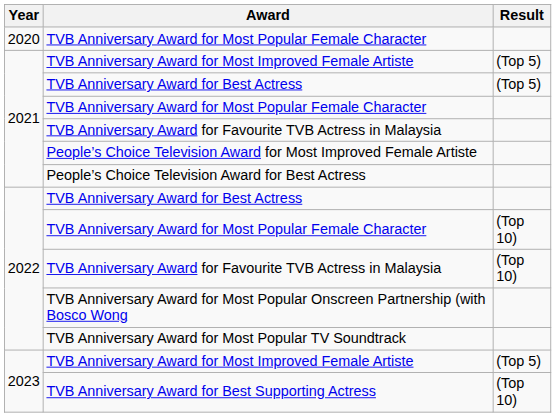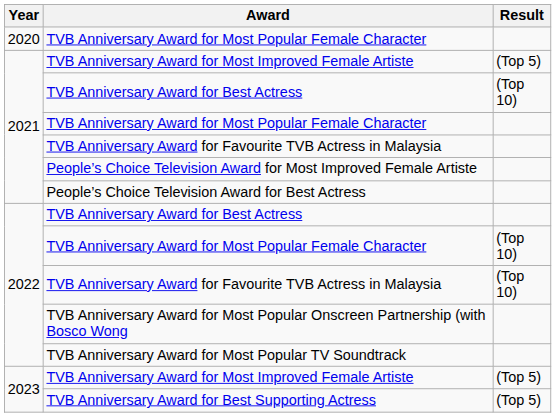 <table class="wikitable sortable">
 <tr>
 <th>Year</th>
 <th>Award</th>
 <th>Result</th>
 </tr>
 <tr>
 <td>2020</td>
 <td><a href='#'>TVB Anniversary Award for Most Popular Female Character</a></td>
 <td></td>
 </tr>
 <tr>
 <td rowspan=6>2021</td>
 <td><a href='#'>TVB Anniversary Award for Most Improved Female Artiste</a></td>
 <td> (Top 5)</td>
 </tr>
 <tr>
 <td><a href='#'>TVB Anniversary Award for Best Actress</a></td>
-<td> (Top 5)</td>
+<td> (Top 10)</td>
 </tr>
 <tr>
 <td><a href='#'>TVB Anniversary Award for Most Popular Female Character</a></td>
 <td></td>
 </tr>
 <tr>
 <td><a href='#'>TVB Anniversary Award</a> for Favourite TVB Actress in Malaysia</td>
 <td></td>
 </tr>
 <tr>
 <td><a href='#'>People’s Choice Television Award</a> for  Most Improved Female Artiste</td>
 <td></td>
 </tr>
 <tr>
 <td>People’s Choice Television Award for Best Actress</td>
 <td></td>
 </tr>
 <tr>
 <td rowspan=5>2022</td>
 <td><a href='#'>TVB Anniversary Award for Best Actress</a></td>
 <td></td>
 </tr>
 <tr>
 <td><a href='#'>TVB Anniversary Award for Most Popular Female Character</a></td>
 <td> (Top 10)</td>
 </tr>
 <tr>
 <td><a href='#'>TVB Anniversary Award</a> for Favourite TVB Actress in Malaysia</td>
 <td> (Top 10)</td>
 </tr>
 <tr>
 <td>TVB Anniversary Award for Most Popular Onscreen Partnership (with <a href='#'>Bosco Wong</a></td>
 <td></td>
 </tr>
 <tr>
 <td>TVB Anniversary Award for Most Popular TV Soundtrack</td>
 <td></td>
 </tr>
 <tr>
 <td rowspan=2>2023</td>
 <td><a href='#'>TVB Anniversary Award for Most Improved Female Artiste</a></td>
 <td> (Top 5)</td>
 </tr>
 <tr>
 <td><a href='#'>TVB Anniversary Award for Best Supporting Actress</a></td>
-<td> (Top 10)</td>
+<td> (Top 5)</td>
 </tr>
 </table>
